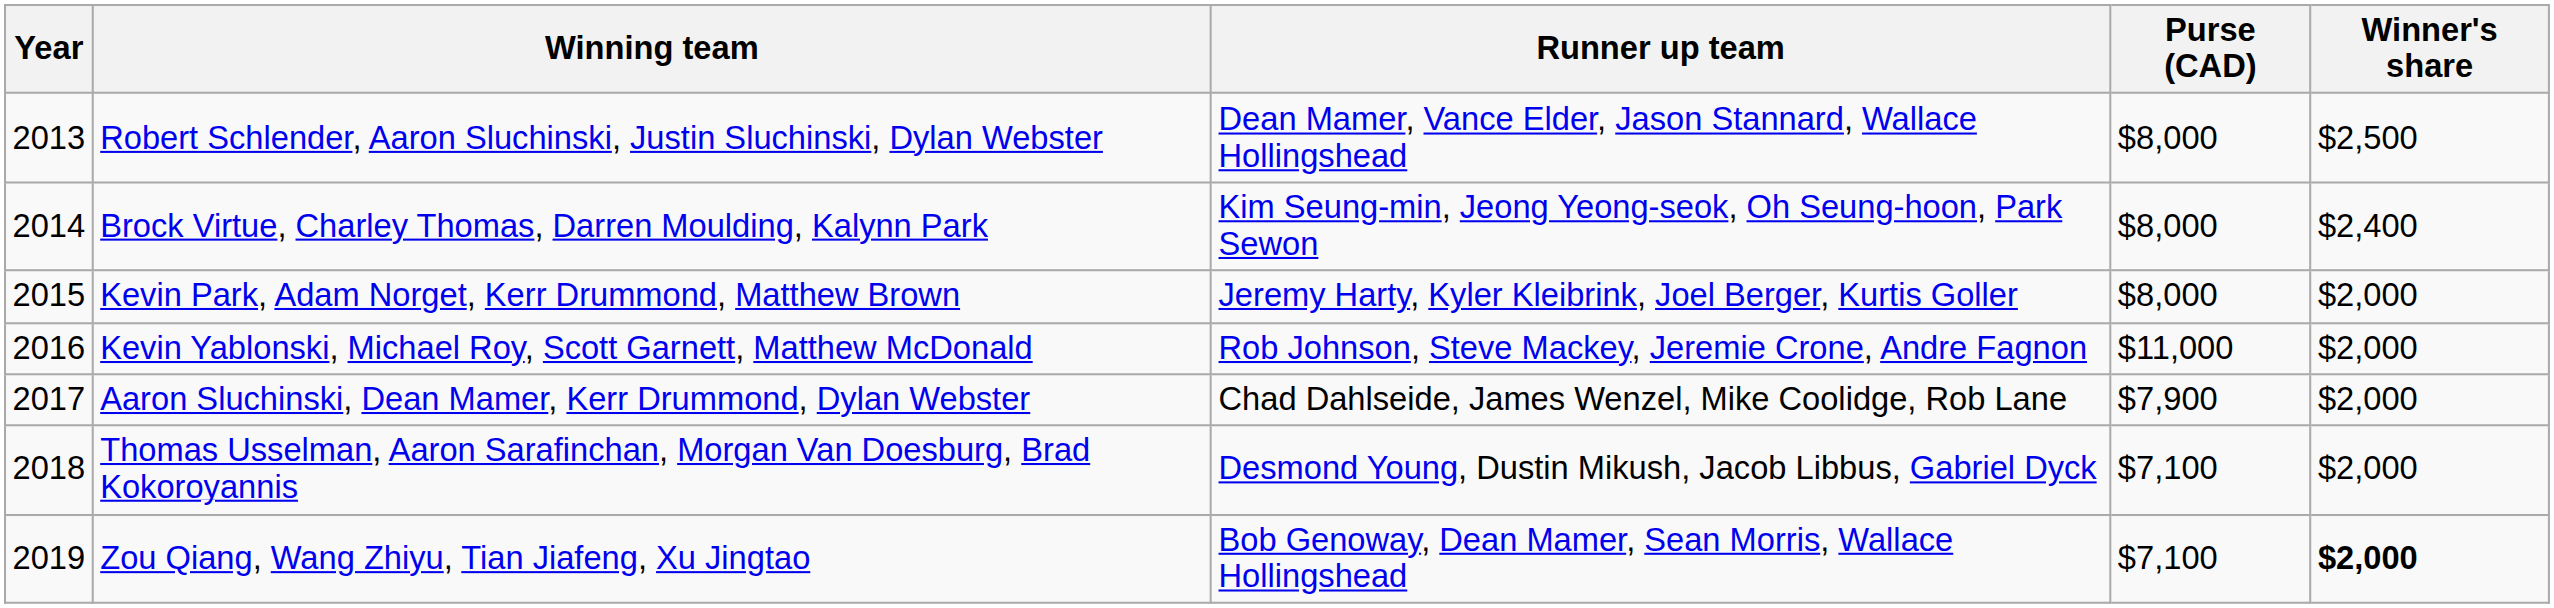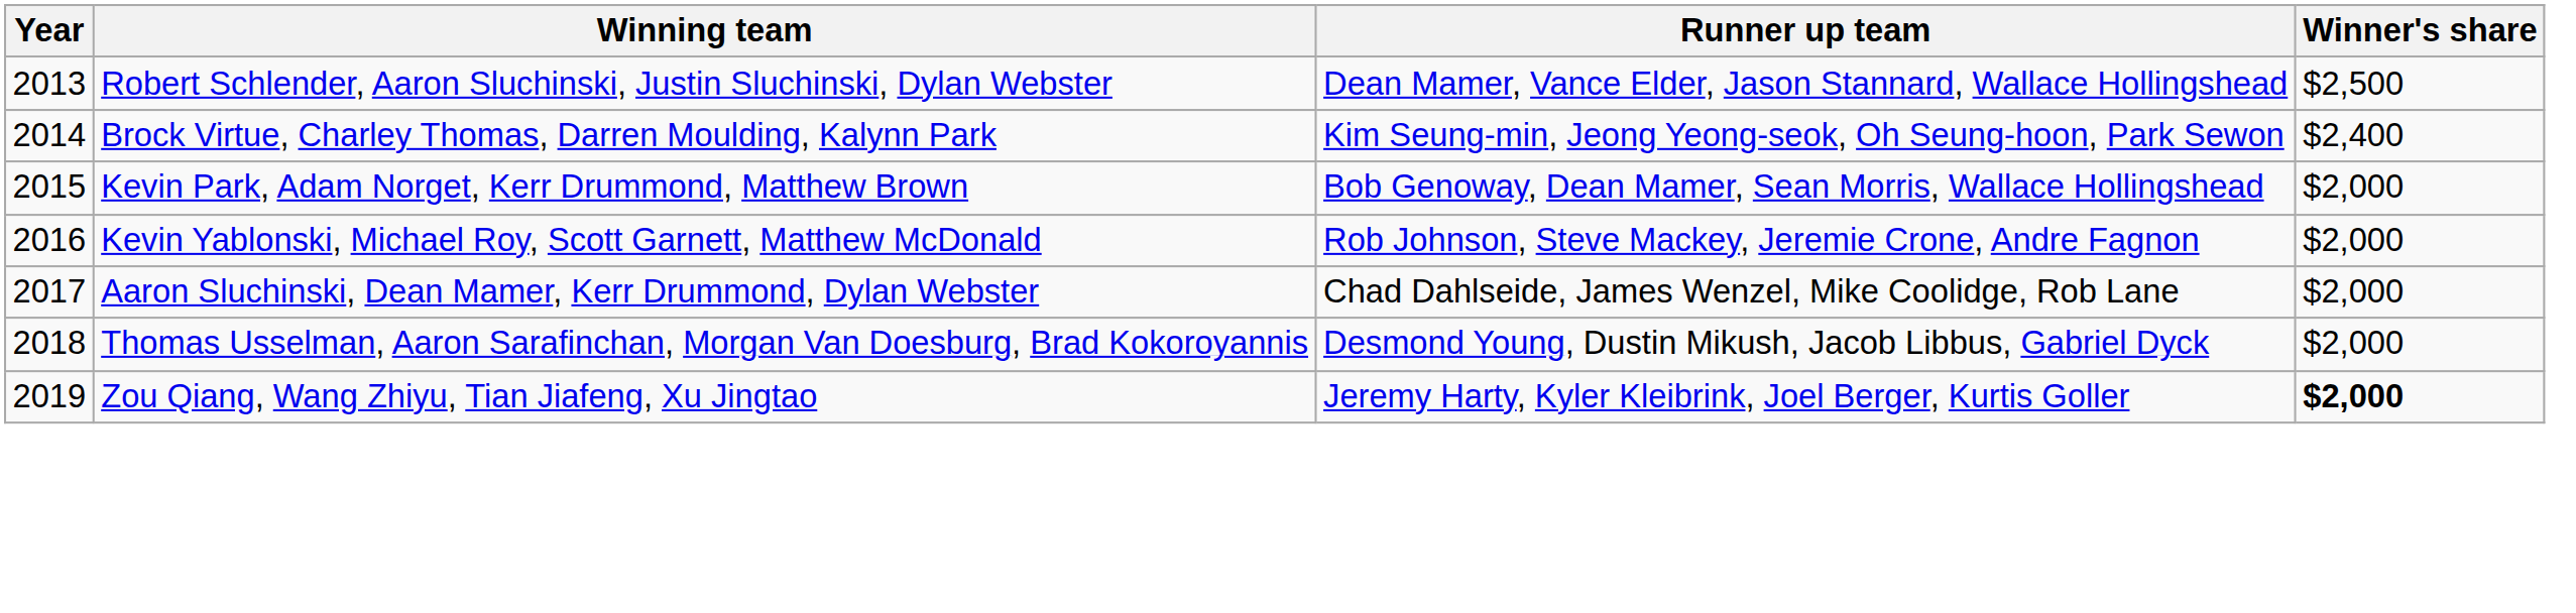 <table class="wikitable">
 <tr>
 <th>Year</th>
 <th>Winning team</th>
 <th>Runner up team</th>
-<th>Purse (CAD)</th>
 <th>Winner's share</th>
 </tr>
 <tr>
 <td>2013</td>
 <td> <a href='#'>Robert Schlender</a>, <a href='#'>Aaron Sluchinski</a>, <a href='#'>Justin Sluchinski</a>, <a href='#'>Dylan Webster</a></td>
 <td> <a href='#'>Dean Mamer</a>, <a href='#'>Vance Elder</a>, <a href='#'>Jason Stannard</a>, <a href='#'>Wallace Hollingshead</a></td>
-<td>$8,000</td>
 <td>$2,500</td>
 </tr>
 <tr>
 <td>2014</td>
 <td> <a href='#'>Brock Virtue</a>, <a href='#'>Charley Thomas</a>, <a href='#'>Darren Moulding</a>, <a href='#'>Kalynn Park</a></td>
 <td> <a href='#'>Kim Seung-min</a>, <a href='#'>Jeong Yeong-seok</a>, <a href='#'>Oh Seung-hoon</a>, <a href='#'>Park Sewon</a></td>
-<td>$8,000</td>
 <td>$2,400</td>
 </tr>
 <tr>
 <td>2015</td>
 <td> <a href='#'>Kevin Park</a>, <a href='#'>Adam Norget</a>, <a href='#'>Kerr Drummond</a>, <a href='#'>Matthew Brown</a></td>
-<td> <a href='#'>Jeremy Harty</a>, <a href='#'>Kyler Kleibrink</a>, <a href='#'>Joel Berger</a>, <a href='#'>Kurtis Goller</a></td>
-<td>$8,000</td>
+<td> <a href='#'>Bob Genoway</a>, <a href='#'>Dean Mamer</a>, <a href='#'>Sean Morris</a>, <a href='#'>Wallace Hollingshead</a></td>
 <td>$2,000</td>
 </tr>
 <tr>
 <td>2016</td>
 <td> <a href='#'>Kevin Yablonski</a>, <a href='#'>Michael Roy</a>, <a href='#'>Scott Garnett</a>, <a href='#'>Matthew McDonald</a></td>
 <td> <a href='#'>Rob Johnson</a>, <a href='#'>Steve Mackey</a>, <a href='#'>Jeremie Crone</a>, <a href='#'>Andre Fagnon</a></td>
-<td>$11,000</td>
 <td>$2,000</td>
 </tr>
 <tr>
 <td>2017</td>
 <td> <a href='#'>Aaron Sluchinski</a>, <a href='#'>Dean Mamer</a>, <a href='#'>Kerr Drummond</a>, <a href='#'>Dylan Webster</a></td>
 <td> Chad Dahlseide, James Wenzel, Mike Coolidge, Rob Lane</td>
-<td>$7,900</td>
 <td>$2,000</td>
 </tr>
 <tr>
 <td>2018</td>
 <td> <a href='#'>Thomas Usselman</a>, <a href='#'>Aaron Sarafinchan</a>, <a href='#'>Morgan Van Doesburg</a>, <a href='#'>Brad Kokoroyannis</a></td>
 <td> <a href='#'>Desmond Young</a>, Dustin Mikush, Jacob Libbus, <a href='#'>Gabriel Dyck</a></td>
-<td>$7,100</td>
 <td>$2,000</td>
 </tr>
 <tr>
 <td>2019</td>
 <td> <a href='#'>Zou Qiang</a>, <a href='#'>Wang Zhiyu</a>, <a href='#'>Tian Jiafeng</a>, <a href='#'>Xu Jingtao</a></td>
-<td> <a href='#'>Bob Genoway</a>, <a href='#'>Dean Mamer</a>, <a href='#'>Sean Morris</a>, <a href='#'>Wallace Hollingshead</a></td>
-<td>$7,100</td>
+<td> <a href='#'>Jeremy Harty</a>, <a href='#'>Kyler Kleibrink</a>, <a href='#'>Joel Berger</a>, <a href='#'>Kurtis Goller</a></td>
 <td><strong>$2,000</strong></td>
 </tr>
 </table>
